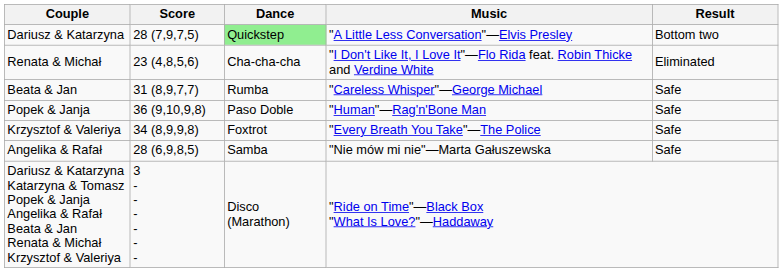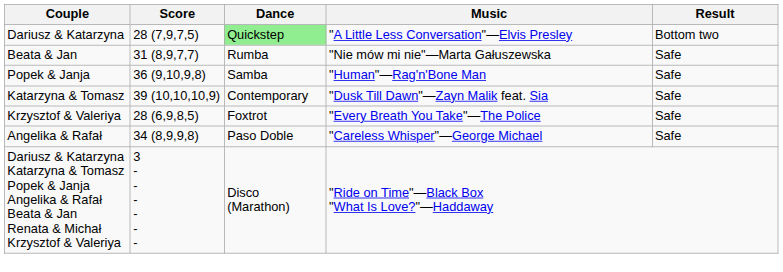 <table class="wikitable">
 <tr>
 <th style="width:150px;">Couple</th>
 <th style="width:110px;">Score</th>
 <th style="width:120px;">Dance</th>
 <th style="width:400px;">Music</th>
 <th style="width:150px;">Result</th>
 </tr>
 <tr>
 <td>Dariusz & Katarzyna</td>
 <td>28 (7,9,7,5)</td>
 <td style="background: lightgreen;">Quickstep</td>
 <td>"<a href='#'>A Little Less Conversation</a>"—<a href='#'>Elvis Presley</a></td>
 <td>Bottom two</td>
 </tr>
 <tr>
-<td>Renata & Michał</td>
-<td>23 (4,8,5,6)</td>
-<td>Cha-cha-cha</td>
-<td>"<a href='#'>I Don't Like It, I Love It</a>"—<a href='#'>Flo Rida</a> feat. <a href='#'>Robin Thicke</a> and <a href='#'>Verdine White</a></td>
-<td>Eliminated</td>
-</tr>
-<tr>
 <td>Beata & Jan</td>
 <td>31 (8,9,7,7)</td>
 <td>Rumba</td>
-<td>"<a href='#'>Careless Whisper</a>"—<a href='#'>George Michael</a></td>
+<td>"Nie mów mi nie"—Marta Gałuszewska</td>
 <td>Safe</td>
 </tr>
 <tr>
 <td>Popek & Janja</td>
 <td>36 (9,10,9,8)</td>
-<td>Paso Doble</td>
+<td>Samba</td>
 <td>"<a href='#'>Human</a>"—<a href='#'>Rag'n'Bone Man</a></td>
 <td>Safe</td>
 </tr>
 <tr>
+<td>Katarzyna & Tomasz</td>
+<td>39 (10,10,10,9)</td>
+<td>Contemporary</td>
+<td>"<a href='#'>Dusk Till Dawn</a>"—<a href='#'>Zayn Malik</a> feat. <a href='#'>Sia</a></td>
+<td>Safe</td>
+</tr>
+<tr>
 <td>Krzysztof & Valeriya</td>
-<td>34 (8,9,9,8)</td>
+<td>28 (6,9,8,5)</td>
 <td>Foxtrot</td>
 <td>"<a href='#'>Every Breath You Take</a>"—<a href='#'>The Police</a></td>
 <td>Safe</td>
 </tr>
 <tr>
 <td>Angelika & Rafał</td>
-<td>28 (6,9,8,5)</td>
-<td>Samba</td>
-<td>"Nie mów mi nie"—Marta Gałuszewska</td>
+<td>34 (8,9,9,8)</td>
+<td>Paso Doble</td>
+<td>"<a href='#'>Careless Whisper</a>"—<a href='#'>George Michael</a></td>
 <td>Safe</td>
 </tr>
 <tr>
 <td>Dariusz & Katarzyna<br>Katarzyna & Tomasz<br>Popek & Janja<br>Angelika & Rafał<br>Beata & Jan<br>Renata & Michał<br>Krzysztof & Valeriya</td>
 <td>3<br>-<br>-<br>-<br>-<br>-<br>-</td>
 <td>Disco<br>(Marathon)</td>
 <td colspan="2">"<a href='#'>Ride on Time</a>"—<a href='#'>Black Box</a><br>"<a href='#'>What Is Love?</a>"—<a href='#'>Haddaway</a></td>
 </tr>
 </table>
